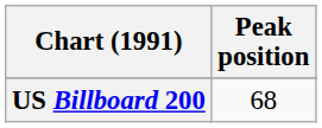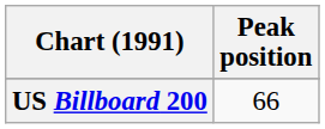 <table class="wikitable sortable plainrowheaders" style="text-align:center">
 <tr>
 <th scope="col">Chart (1991)</th>
 <th scope="col">Peak<br>position</th>
 </tr>
 <tr>
 </tr>
 <tr>
 <th scope="row">US <a href='#'><em>Billboard</em> 200</a></th>
-<td>68</td>
+<td>66</td>
 </tr>
 </table>
